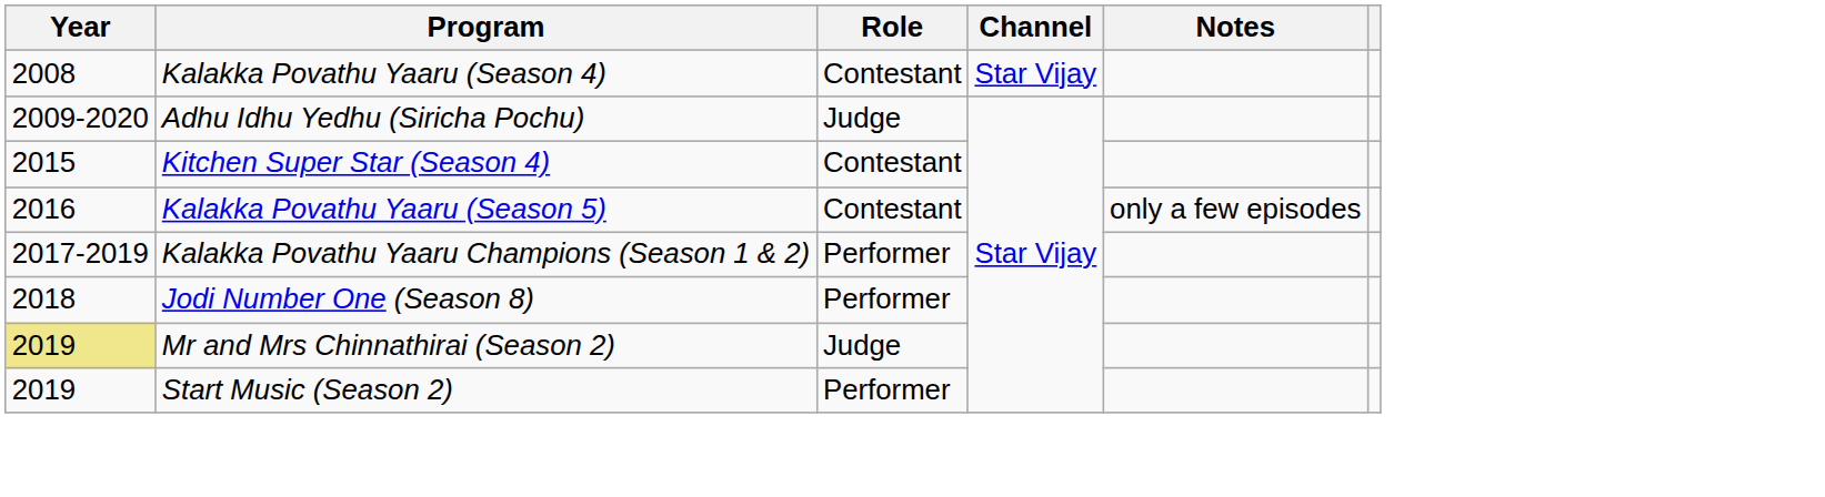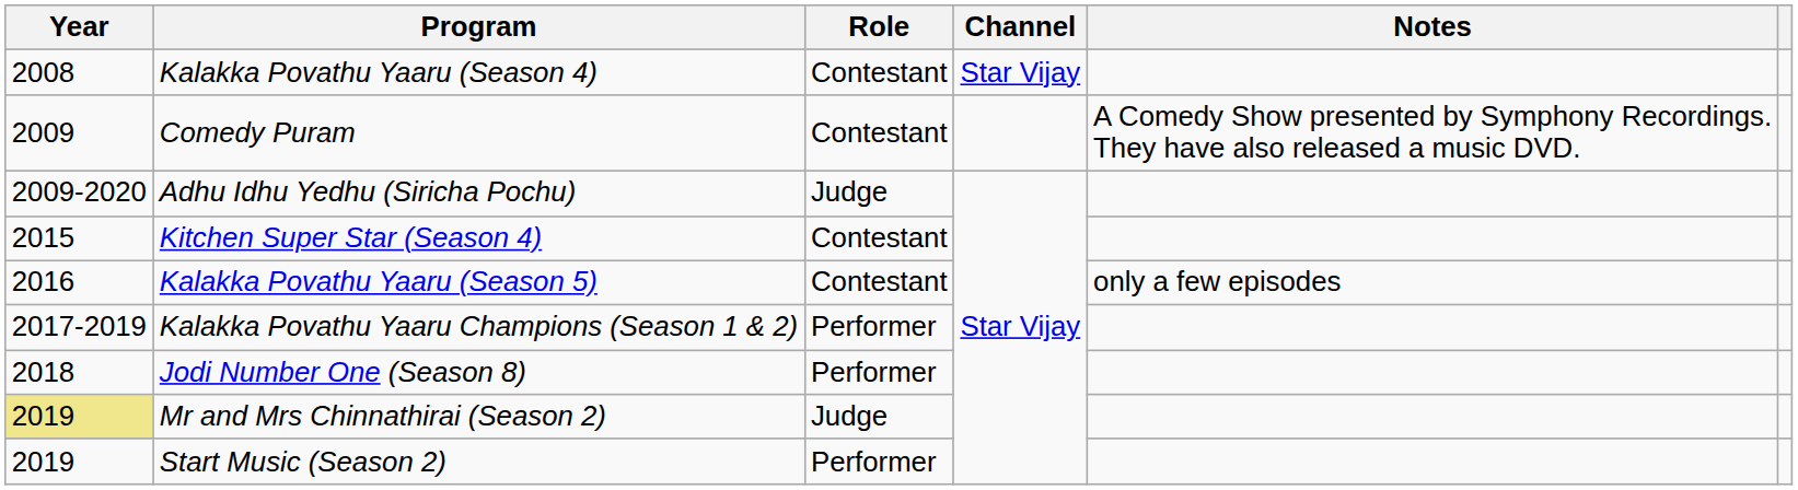 <table class="wikitable sortable">
 <tr>
 <th>Year</th>
 <th>Program</th>
 <th class="unsortable">Role</th>
 <th class="unsortable">Channel</th>
 <th class="unsortable">Notes</th>
 <th class="unsortable"></th>
 </tr>
 <tr>
 <td>2008</td>
 <td><em>Kalakka Povathu Yaaru (Season 4)</em></td>
 <td>Contestant</td>
 <td><a href='#'>Star Vijay</a></td>
 <td></td>
+<td></td>
+</tr>
+<tr>
+<td>2009</td>
+<td><em>Comedy Puram</em></td>
+<td>Contestant</td>
+<td></td>
+<td>A Comedy Show presented by Symphony Recordings.<br>They have also released a music DVD.</td>
 <td></td>
 </tr>
 <tr>
 <td>2009-2020</td>
 <td><em>Adhu Idhu Yedhu (Siricha Pochu)</em></td>
 <td>Judge</td>
 <td rowspan="7"><a href='#'>Star Vijay</a></td>
 <td></td>
 <td></td>
 </tr>
 <tr>
 <td>2015</td>
 <td><a href='#'><em>Kitchen Super Star (Season 4)</em></a></td>
 <td>Contestant</td>
 <td></td>
 <td></td>
 </tr>
 <tr>
 <td>2016</td>
 <td><a href='#'><em>Kalakka Povathu Yaaru (Season 5)</em></a></td>
 <td>Contestant</td>
 <td>only a few episodes</td>
 <td></td>
 </tr>
 <tr>
 <td>2017-2019</td>
 <td><em>Kalakka Povathu Yaaru Champions (Season 1 & 2)</em></td>
 <td>Performer</td>
 <td></td>
 <td></td>
 </tr>
 <tr>
 <td>2018</td>
 <td><em><a href='#'>Jodi Number One</a> (Season 8)</em></td>
 <td>Performer</td>
 <td></td>
 <td></td>
 </tr>
 <tr>
 <td style="background: khaki;">2019</td>
 <td><em>Mr and Mrs Chinnathirai (Season 2)</em></td>
 <td>Judge</td>
 <td></td>
 <td></td>
 </tr>
 <tr>
 <td>2019</td>
 <td><em>Start Music (Season 2)</em></td>
 <td>Performer</td>
 <td></td>
 <td></td>
 </tr>
 </table>
